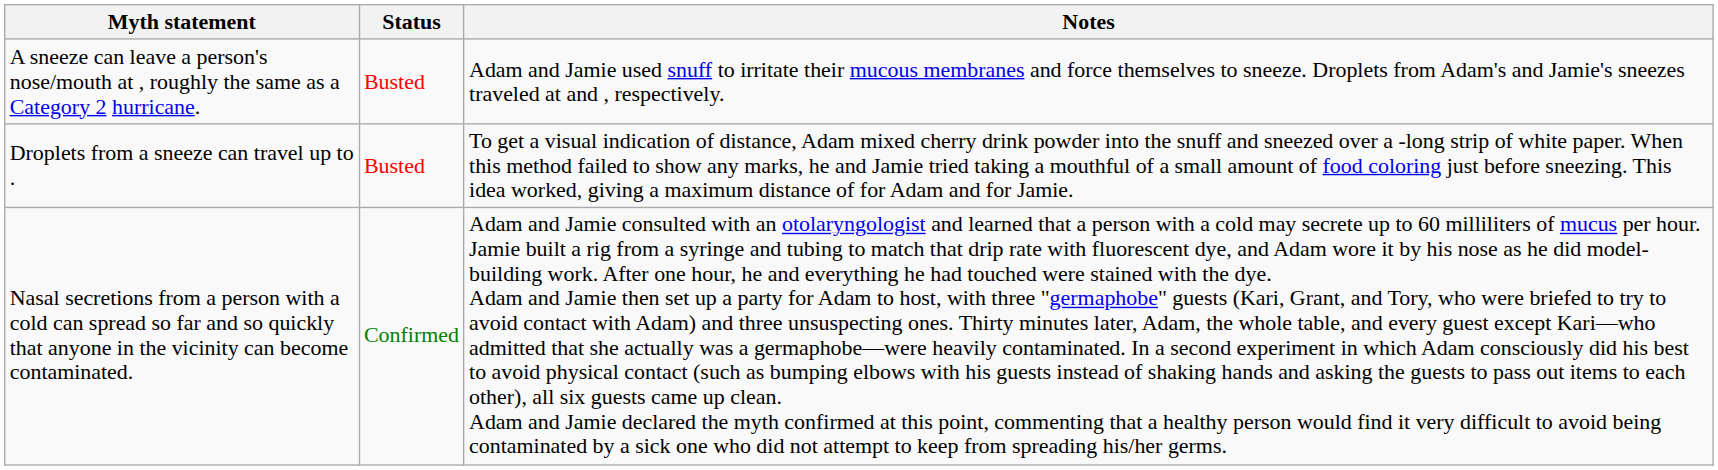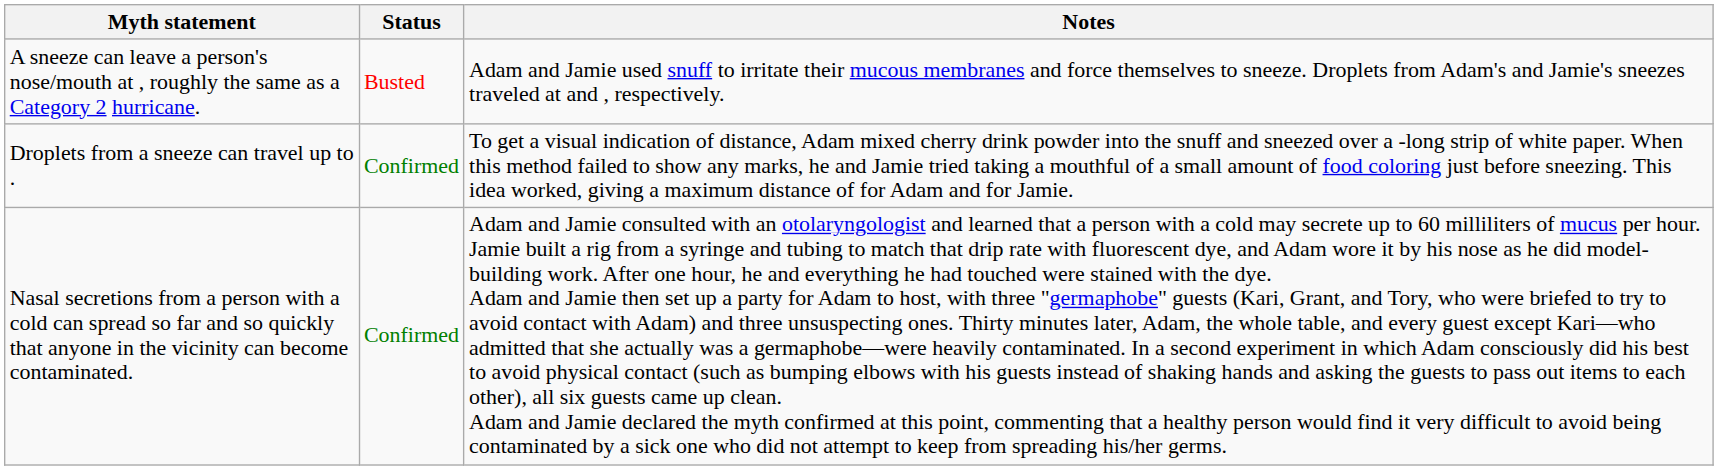 <table class="wikitable plainrowheaders">
 <tr>
 <th>Myth statement</th>
 <th>Status</th>
 <th>Notes</th>
 </tr>
 <tr>
 <td>A sneeze can leave a person's nose/mouth at , roughly the same as a <a href='#'>Category 2</a> <a href='#'>hurricane</a>.</td>
 <td style="color:red">Busted</td>
 <td>Adam and Jamie used <a href='#'>snuff</a> to irritate their <a href='#'>mucous membranes</a> and force themselves to sneeze. Droplets from Adam's and Jamie's sneezes traveled at  and , respectively.</td>
 </tr>
 <tr>
 <td>Droplets from a sneeze can travel up to .</td>
-<td style="color:red">Busted</td>
+<td style="color:green">Confirmed</td>
 <td>To get a visual indication of distance, Adam mixed cherry drink powder into the snuff and sneezed over a -long strip of white paper. When this method failed to show any marks, he and Jamie tried taking a mouthful of a small amount of <a href='#'>food coloring</a> just before sneezing. This idea worked, giving a maximum distance of  for Adam and  for Jamie.</td>
 </tr>
 <tr>
 <td>Nasal secretions from a person with a cold can spread so far and so quickly that anyone in the vicinity can become contaminated.</td>
 <td style="color:green">Confirmed</td>
 <td>Adam and Jamie consulted with an <a href='#'>otolaryngologist</a> and learned that a person with a cold may secrete up to 60 milliliters of <a href='#'>mucus</a> per hour. Jamie built a rig from a syringe and tubing to match that drip rate with fluorescent dye, and Adam wore it by his nose as he did model-building work. After one hour, he and everything he had touched were stained with the dye.<br>Adam and Jamie then set up a party for Adam to host, with three "<a href='#'>germaphobe</a>" guests (Kari, Grant, and Tory, who were briefed to try to avoid contact with Adam) and three unsuspecting ones. Thirty minutes later, Adam, the whole table, and every guest except Kari—who admitted that she actually was a germaphobe—were heavily contaminated. In a second experiment in which Adam consciously did his best to avoid physical contact (such as bumping elbows with his guests instead of shaking hands and asking the guests to pass out items to each other), all six guests came up clean.<br>Adam and Jamie declared the myth confirmed at this point, commenting that a healthy person would find it very difficult to avoid being contaminated by a sick one who did not attempt to keep from spreading his/her germs.</td>
 </tr>
 </table>
